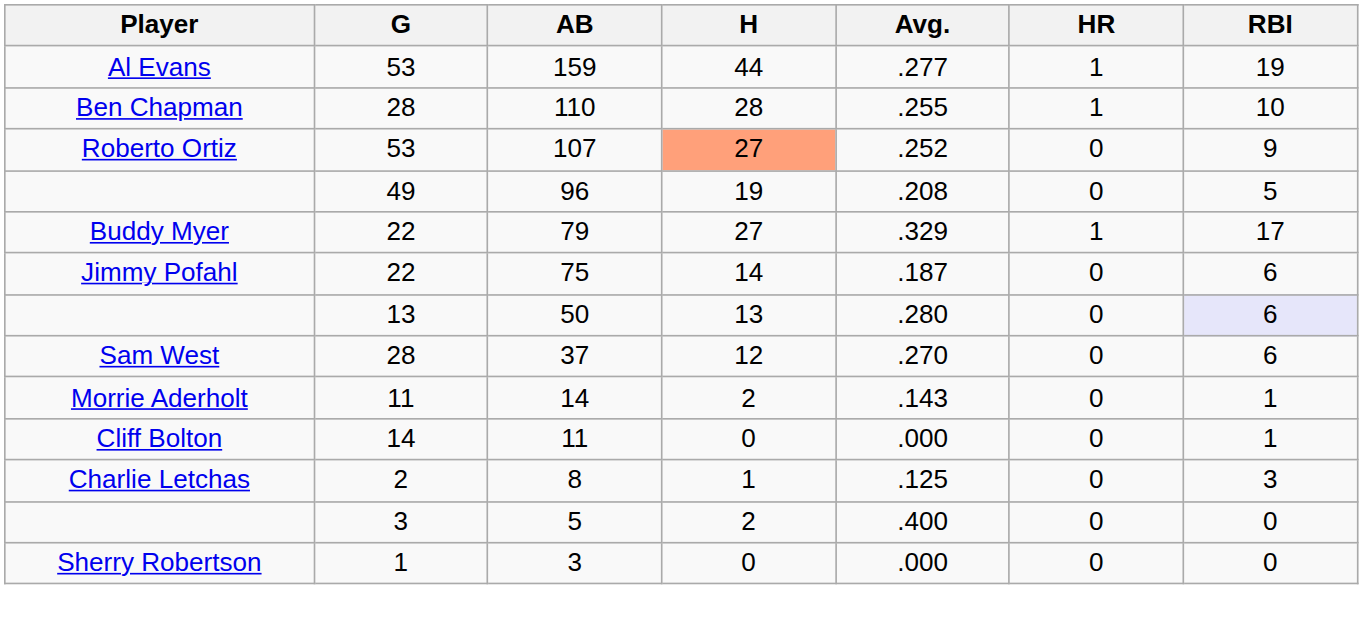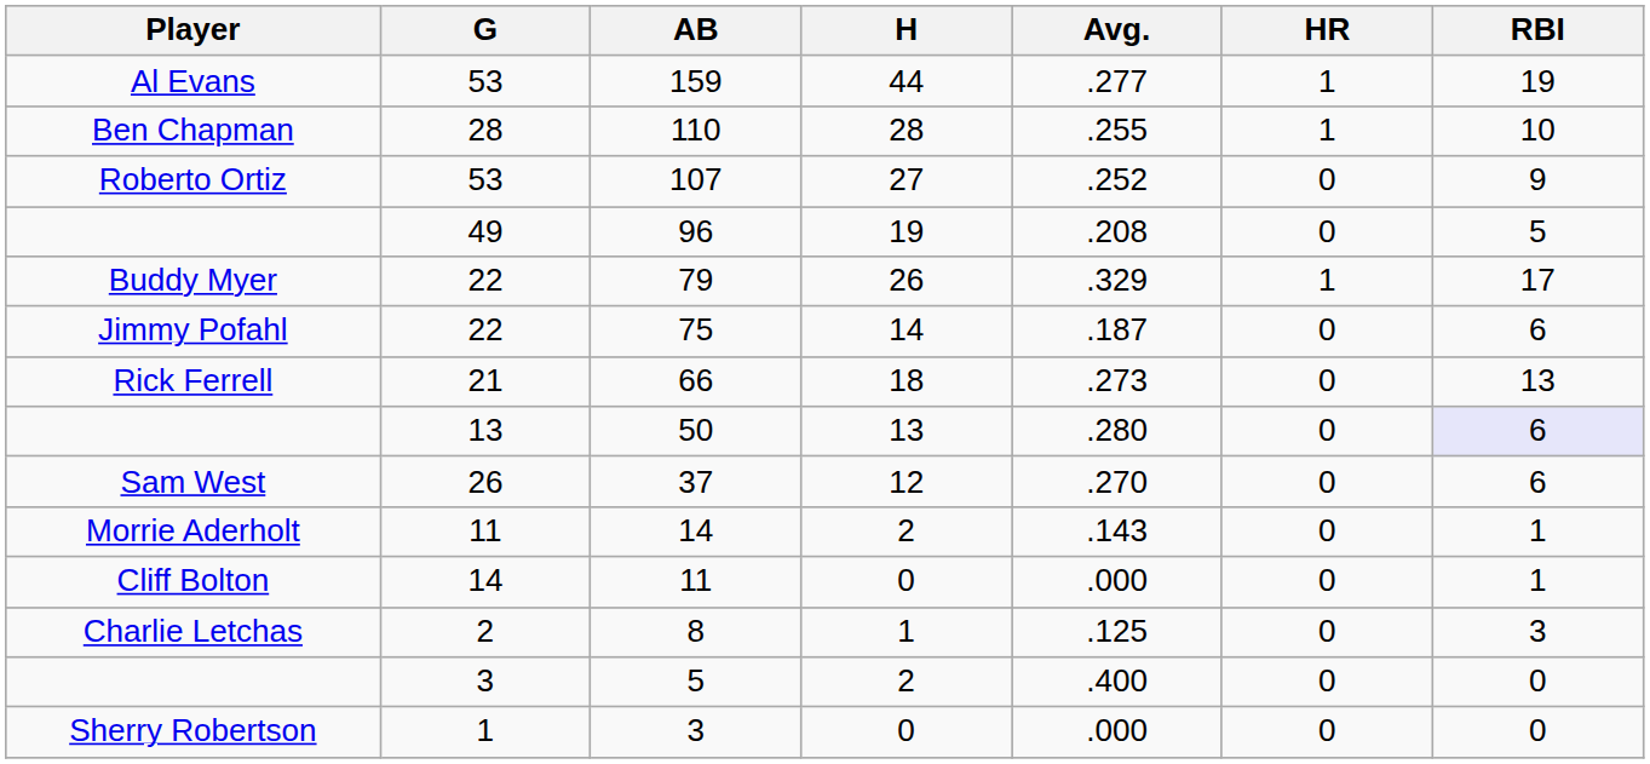 <table class="wikitable sortable">
 <tr>
 <th bgcolor="#DDDDFF" width="16%">Player</th>
 <th bgcolor="#DDDDFF" width="9%">G</th>
 <th bgcolor="#DDDDFF" width="9%">AB</th>
 <th bgcolor="#DDDDFF" width="9%">H</th>
 <th bgcolor="#DDDDFF" width="9%">Avg.</th>
 <th bgcolor="#DDDDFF" width="9%">HR</th>
 <th bgcolor="#DDDDFF" width="9%">RBI</th>
 </tr>
 <tr align="center">
 <td><a href='#'>Al Evans</a></td>
 <td>53</td>
 <td>159</td>
 <td>44</td>
 <td>.277</td>
 <td>1</td>
 <td>19</td>
 </tr>
 <tr align="center">
 <td><a href='#'>Ben Chapman</a></td>
 <td>28</td>
 <td>110</td>
 <td>28</td>
 <td>.255</td>
 <td>1</td>
 <td>10</td>
 </tr>
 <tr align="center">
 <td><a href='#'>Roberto Ortiz</a></td>
 <td>53</td>
 <td>107</td>
-<td style="background: lightsalmon;">27</td>
+<td>27</td>
 <td>.252</td>
 <td>0</td>
 <td>9</td>
 </tr>
 <tr align="center">
 <td></td>
 <td>49</td>
 <td>96</td>
 <td>19</td>
 <td>.208</td>
 <td>0</td>
 <td>5</td>
 </tr>
 <tr align="center">
 <td><a href='#'>Buddy Myer</a></td>
 <td>22</td>
 <td>79</td>
-<td>27</td>
+<td>26</td>
 <td>.329</td>
 <td>1</td>
 <td>17</td>
 </tr>
 <tr align="center">
 <td><a href='#'>Jimmy Pofahl</a></td>
 <td>22</td>
 <td>75</td>
 <td>14</td>
 <td>.187</td>
 <td>0</td>
 <td>6</td>
 </tr>
 <tr align="center">
+<td><a href='#'>Rick Ferrell</a></td>
+<td>21</td>
+<td>66</td>
+<td>18</td>
+<td>.273</td>
+<td>0</td>
+<td>13</td>
+</tr>
+<tr align="center">
 <td></td>
 <td>13</td>
 <td>50</td>
 <td>13</td>
 <td>.280</td>
 <td>0</td>
 <td style="background: lavender;">6</td>
 </tr>
 <tr align="center">
 <td><a href='#'>Sam West</a></td>
-<td>28</td>
+<td>26</td>
 <td>37</td>
 <td>12</td>
 <td>.270</td>
 <td>0</td>
 <td>6</td>
 </tr>
 <tr align="center">
 <td><a href='#'>Morrie Aderholt</a></td>
 <td>11</td>
 <td>14</td>
 <td>2</td>
 <td>.143</td>
 <td>0</td>
 <td>1</td>
 </tr>
 <tr align="center">
 <td><a href='#'>Cliff Bolton</a></td>
 <td>14</td>
 <td>11</td>
 <td>0</td>
 <td>.000</td>
 <td>0</td>
 <td>1</td>
 </tr>
 <tr align="center">
 <td><a href='#'>Charlie Letchas</a></td>
 <td>2</td>
 <td>8</td>
 <td>1</td>
 <td>.125</td>
 <td>0</td>
 <td>3</td>
 </tr>
 <tr align="center">
 <td></td>
 <td>3</td>
 <td>5</td>
 <td>2</td>
 <td>.400</td>
 <td>0</td>
 <td>0</td>
 </tr>
 <tr align="center">
 <td><a href='#'>Sherry Robertson</a></td>
 <td>1</td>
 <td>3</td>
 <td>0</td>
 <td>.000</td>
 <td>0</td>
 <td>0</td>
 </tr>
 </table>
